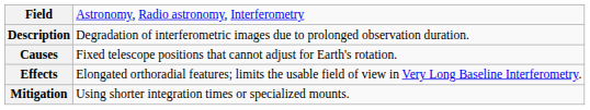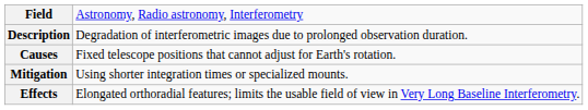 <table class="wikitable">
 <tr>
 <th>Field</th>
 <td><a href='#'>Astronomy</a>, <a href='#'>Radio astronomy</a>, <a href='#'>Interferometry</a></td>
 </tr>
 <tr>
 <th>Description</th>
 <td>Degradation of interferometric images due to prolonged observation duration.</td>
 </tr>
 <tr>
 <th>Causes</th>
 <td>Fixed telescope positions that cannot adjust for Earth's rotation.</td>
 </tr>
 <tr>
+<th>Mitigation</th>
+<td>Using shorter integration times or specialized mounts.</td>
+</tr>
+<tr>
 <th>Effects</th>
 <td>Elongated orthoradial features; limits the usable field of view in <a href='#'>Very Long Baseline Interferometry</a>.</td>
 </tr>
-<tr>
-<th>Mitigation</th>
-<td>Using shorter integration times or specialized mounts.</td>
-</tr>
 </table>
